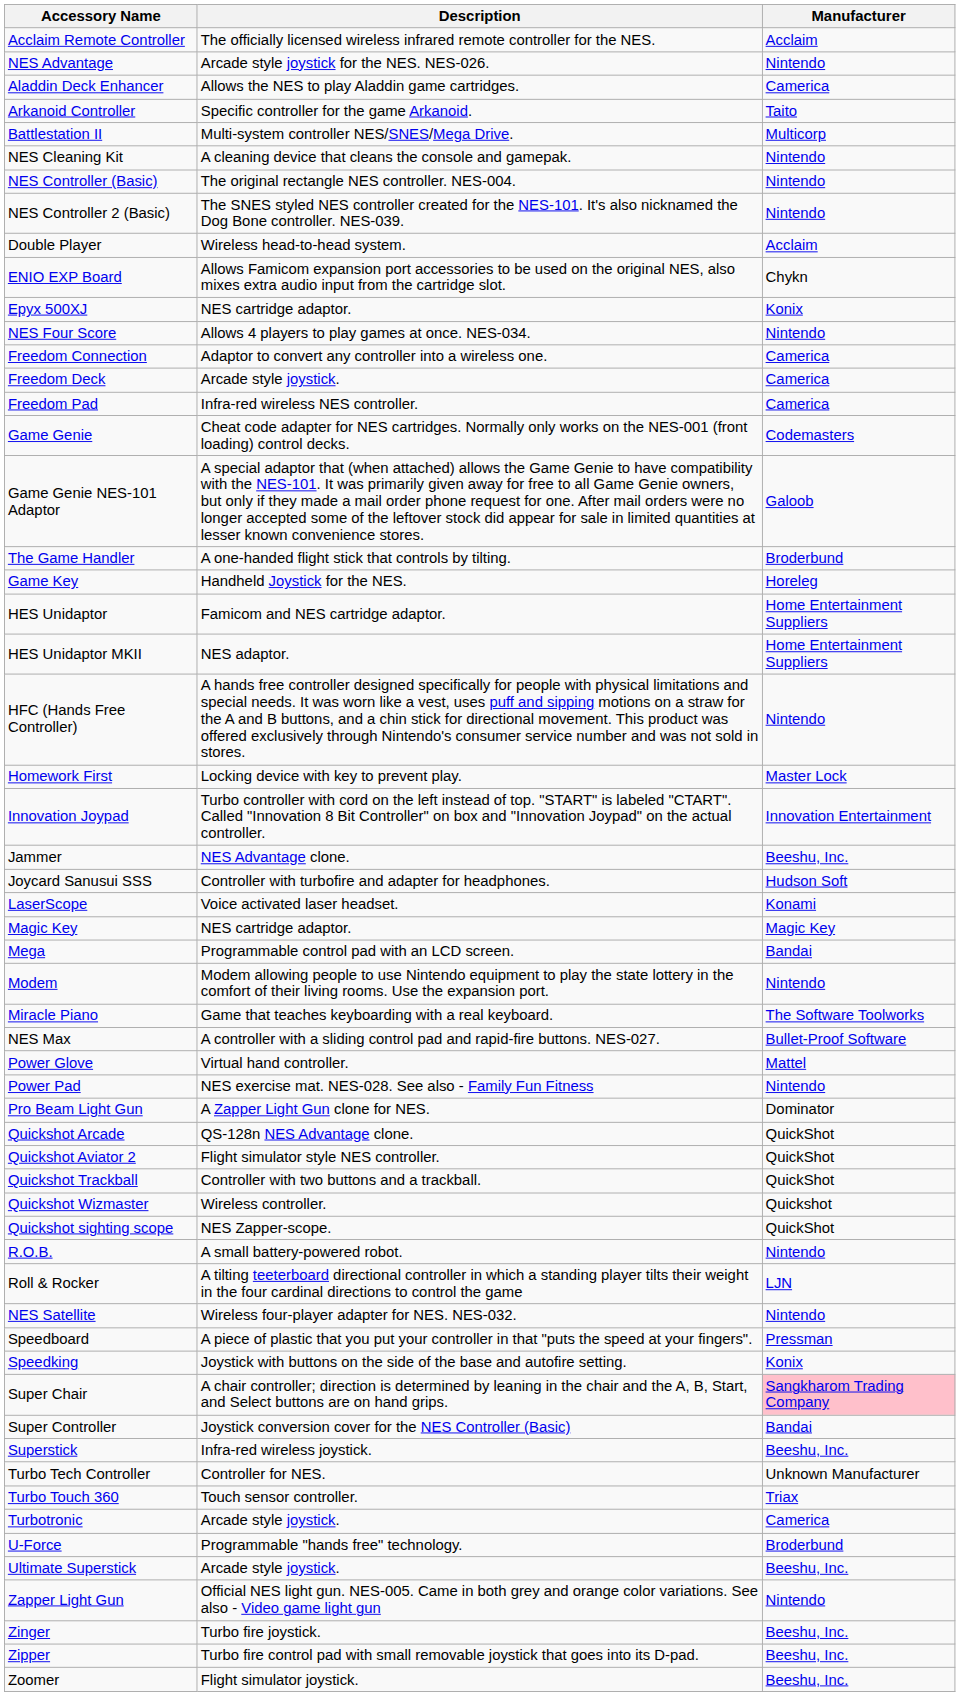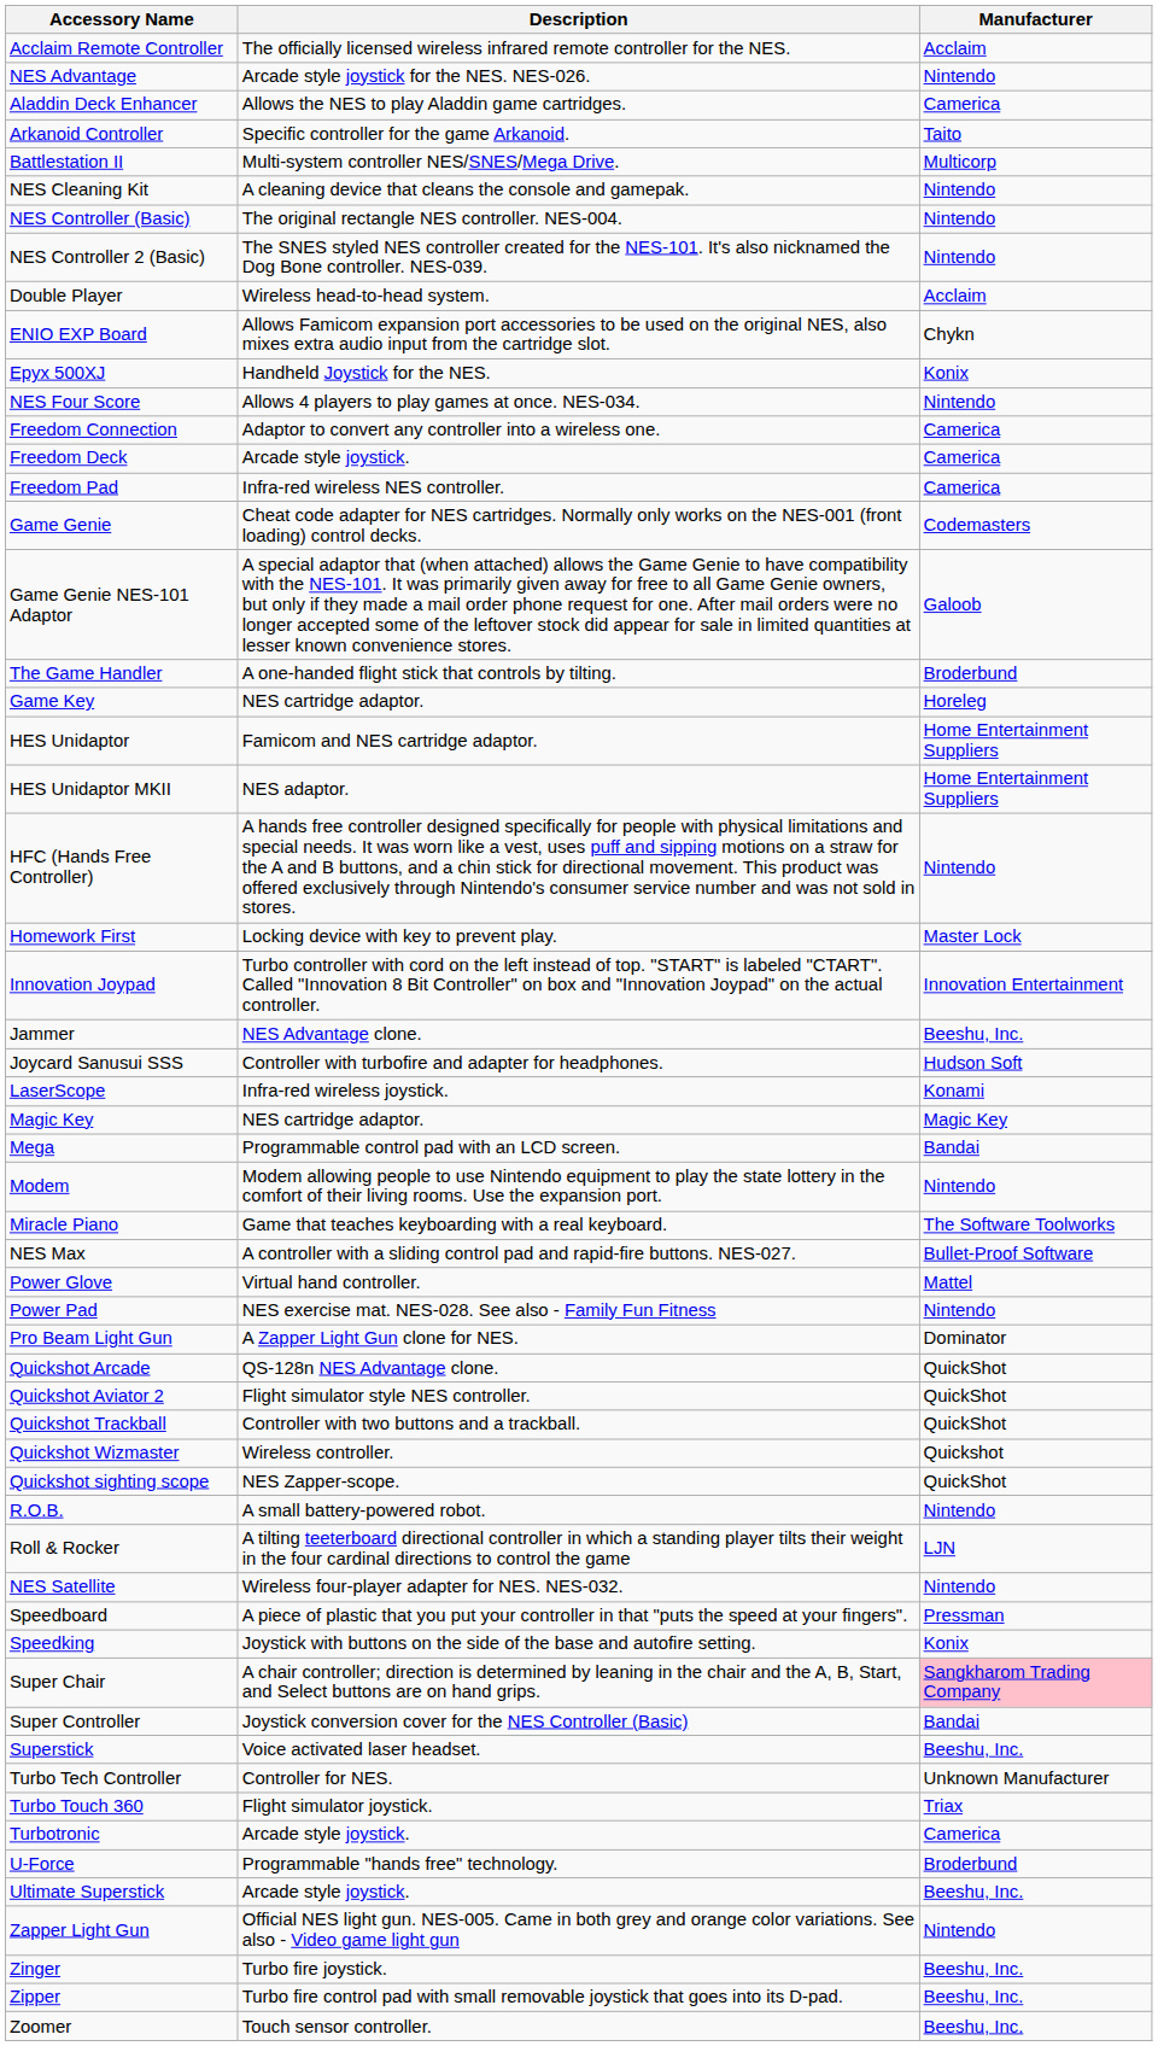 <table class="wikitable sortable">
 <tr>
 <th width="200">Accessory Name</th>
 <th width="600">Description</th>
 <th width="200">Manufacturer</th>
 </tr>
 <tr>
 <td><a href='#'>Acclaim Remote Controller</a></td>
 <td>The officially licensed wireless infrared remote controller for the NES.</td>
 <td><a href='#'>Acclaim</a></td>
 </tr>
 <tr>
 <td><a href='#'>NES Advantage</a></td>
 <td>Arcade style <a href='#'>joystick</a> for the NES. NES-026.</td>
 <td><a href='#'>Nintendo</a></td>
 </tr>
 <tr>
 <td><a href='#'>Aladdin Deck Enhancer</a></td>
 <td>Allows the NES to play Aladdin game cartridges.</td>
 <td><a href='#'>Camerica</a></td>
 </tr>
 <tr>
 <td><a href='#'>Arkanoid Controller</a></td>
 <td>Specific controller for the game <a href='#'>Arkanoid</a>.</td>
 <td><a href='#'>Taito</a></td>
 </tr>
 <tr>
 <td><a href='#'>Battlestation II</a></td>
 <td>Multi-system controller NES/<a href='#'>SNES</a>/<a href='#'>Mega Drive</a>.</td>
 <td><a href='#'>Multicorp</a></td>
 </tr>
 <tr>
 <td>NES Cleaning Kit</td>
 <td>A cleaning device that cleans the console and gamepak.</td>
 <td><a href='#'>Nintendo</a></td>
 </tr>
 <tr>
 <td><a href='#'>NES Controller (Basic)</a></td>
 <td>The original rectangle NES controller. NES-004.</td>
 <td><a href='#'>Nintendo</a></td>
 </tr>
 <tr>
 <td>NES Controller 2 (Basic)</td>
 <td>The SNES styled NES controller created for the <a href='#'>NES-101</a>. It's also nicknamed the Dog Bone controller. NES-039.</td>
 <td><a href='#'>Nintendo</a></td>
 </tr>
 <tr>
 <td>Double Player</td>
 <td>Wireless head-to-head system.</td>
 <td><a href='#'>Acclaim</a></td>
 </tr>
 <tr>
 <td><a href='#'>ENIO EXP Board</a></td>
 <td>Allows Famicom expansion port accessories to be used on the original NES, also mixes extra audio input from the cartridge slot.</td>
 <td>Chykn</td>
 </tr>
 <tr>
 <td><a href='#'>Epyx 500XJ</a></td>
-<td>NES cartridge adaptor.</td>
+<td>Handheld <a href='#'>Joystick</a> for the NES.</td>
 <td><a href='#'>Konix</a></td>
 </tr>
 <tr>
 <td><a href='#'>NES Four Score</a></td>
 <td>Allows 4 players to play games at once. NES-034.</td>
 <td><a href='#'>Nintendo</a></td>
 </tr>
 <tr>
 <td><a href='#'>Freedom Connection</a></td>
 <td>Adaptor to convert any controller into a wireless one.</td>
 <td><a href='#'>Camerica</a></td>
 </tr>
 <tr>
 <td><a href='#'>Freedom Deck</a></td>
 <td>Arcade style <a href='#'>joystick</a>.</td>
 <td><a href='#'>Camerica</a></td>
 </tr>
 <tr>
 <td><a href='#'>Freedom Pad</a></td>
 <td>Infra-red wireless NES controller.</td>
 <td><a href='#'>Camerica</a></td>
 </tr>
 <tr>
 <td><a href='#'>Game Genie</a></td>
 <td>Cheat code adapter for NES cartridges. Normally only works on the NES-001 (front loading) control decks.</td>
 <td><a href='#'>Codemasters</a></td>
 </tr>
 <tr>
 <td>Game Genie NES-101 Adaptor</td>
 <td>A special adaptor that (when attached) allows the Game Genie to have compatibility with the <a href='#'>NES-101</a>. It was primarily given away for free to all Game Genie owners, but only if they made a mail order phone request for one. After mail orders were no longer accepted some of the leftover stock did appear for sale in limited quantities at lesser known convenience stores.</td>
 <td><a href='#'>Galoob</a></td>
 </tr>
 <tr>
 <td><a href='#'>The Game Handler</a></td>
 <td>A one-handed flight stick that controls by tilting.</td>
 <td><a href='#'>Broderbund</a></td>
 </tr>
 <tr>
 <td><a href='#'>Game Key</a></td>
-<td>Handheld <a href='#'>Joystick</a> for the NES.</td>
+<td>NES cartridge adaptor.</td>
 <td><a href='#'>Horeleg</a></td>
 </tr>
 <tr>
 <td>HES Unidaptor</td>
 <td>Famicom and NES cartridge adaptor.</td>
 <td><a href='#'>Home Entertainment Suppliers</a></td>
 </tr>
 <tr>
 <td>HES Unidaptor MKII</td>
 <td>NES adaptor.</td>
 <td><a href='#'>Home Entertainment Suppliers</a></td>
 </tr>
 <tr>
 <td>HFC (Hands Free Controller) </td>
 <td>A hands free controller designed specifically for people with physical limitations and special needs. It was worn like a vest, uses <a href='#'>puff and sipping</a> motions on a straw for the A and B buttons, and a chin stick for directional movement. This product was offered exclusively through Nintendo's consumer service number and was not sold in stores.</td>
 <td><a href='#'>Nintendo</a></td>
 </tr>
 <tr>
 <td><a href='#'>Homework First</a></td>
 <td>Locking device with key to prevent play.</td>
 <td><a href='#'>Master Lock</a></td>
 </tr>
 <tr>
 <td><a href='#'>Innovation Joypad</a></td>
 <td>Turbo controller with cord on the left instead of top. "START" is labeled "CTART". Called "Innovation 8 Bit Controller" on box and "Innovation Joypad" on the actual controller.</td>
 <td><a href='#'>Innovation Entertainment</a></td>
 </tr>
 <tr>
 <td>Jammer</td>
 <td><a href='#'>NES Advantage</a> clone.</td>
 <td><a href='#'>Beeshu, Inc.</a></td>
 </tr>
 <tr>
 <td>Joycard Sanusui SSS</td>
 <td>Controller with turbofire and adapter for headphones.</td>
 <td><a href='#'>Hudson Soft</a></td>
 </tr>
 <tr>
 <td><a href='#'>LaserScope</a></td>
-<td>Voice activated laser headset.</td>
+<td>Infra-red wireless joystick.</td>
 <td><a href='#'>Konami</a></td>
 </tr>
 <tr>
 <td><a href='#'>Magic Key</a></td>
 <td>NES cartridge adaptor.</td>
 <td><a href='#'>Magic Key</a></td>
 </tr>
 <tr>
 <td><a href='#'>Mega</a></td>
 <td>Programmable control pad with an LCD screen.</td>
 <td><a href='#'>Bandai</a></td>
 </tr>
 <tr>
 <td><a href='#'>Modem</a></td>
 <td>Modem allowing people to use Nintendo equipment to play the state lottery in the comfort of their living rooms. Use the expansion port.</td>
 <td><a href='#'>Nintendo</a></td>
 </tr>
 <tr>
 <td><a href='#'>Miracle Piano</a></td>
 <td>Game that teaches keyboarding with a real keyboard.</td>
 <td><a href='#'>The Software Toolworks</a></td>
 </tr>
 <tr>
 <td>NES Max</td>
 <td>A controller with a sliding control pad and rapid-fire buttons. NES-027.</td>
 <td><a href='#'>Bullet-Proof Software</a></td>
 </tr>
 <tr>
 <td><a href='#'>Power Glove</a></td>
 <td>Virtual hand controller.</td>
 <td><a href='#'>Mattel</a></td>
 </tr>
 <tr>
 <td><a href='#'>Power Pad</a></td>
 <td>NES exercise mat. NES-028. See also - <a href='#'>Family Fun Fitness</a></td>
 <td><a href='#'>Nintendo</a></td>
 </tr>
 <tr>
 <td><a href='#'>Pro Beam Light Gun</a></td>
 <td>A <a href='#'>Zapper Light Gun</a> clone for NES.</td>
 <td>Dominator</td>
 </tr>
 <tr>
 <td><a href='#'>Quickshot Arcade</a></td>
 <td>QS-128n <a href='#'>NES Advantage</a> clone.</td>
 <td>QuickShot</td>
 </tr>
 <tr>
 <td><a href='#'>Quickshot Aviator 2</a></td>
 <td>Flight simulator style NES controller.</td>
 <td>QuickShot</td>
 </tr>
 <tr>
 <td><a href='#'>Quickshot Trackball</a></td>
 <td>Controller with two buttons and a trackball.</td>
 <td>QuickShot</td>
 </tr>
 <tr>
 <td><a href='#'>Quickshot Wizmaster</a></td>
 <td>Wireless controller.</td>
 <td>Quickshot</td>
 </tr>
 <tr>
 <td><a href='#'>Quickshot sighting scope</a></td>
 <td>NES Zapper-scope.</td>
 <td>QuickShot</td>
 </tr>
 <tr>
 <td><a href='#'>R.O.B.</a></td>
 <td>A small battery-powered robot.</td>
 <td><a href='#'>Nintendo</a></td>
 </tr>
 <tr>
 <td>Roll & Rocker</td>
 <td>A tilting <a href='#'>teeterboard</a> directional controller in which a standing player tilts their weight in the four cardinal directions to control the game</td>
 <td><a href='#'>LJN</a></td>
 </tr>
 <tr>
 <td><a href='#'>NES Satellite</a></td>
 <td>Wireless four-player adapter for NES. NES-032.</td>
 <td><a href='#'>Nintendo</a></td>
 </tr>
 <tr>
 <td>Speedboard</td>
 <td>A piece of plastic that you put your controller in that "puts the speed at your fingers".</td>
 <td><a href='#'>Pressman</a></td>
 </tr>
 <tr>
 <td><a href='#'>Speedking</a></td>
 <td>Joystick with buttons on the side of the base and autofire setting.</td>
 <td><a href='#'>Konix</a></td>
 </tr>
 <tr>
 <td>Super Chair</td>
 <td>A chair controller; direction is determined by leaning in the chair and the A, B, Start, and Select buttons are on hand grips.</td>
 <td style="background: pink;"><a href='#'>Sangkharom Trading Company</a></td>
 </tr>
 <tr>
 <td>Super Controller</td>
 <td>Joystick conversion cover for the <a href='#'>NES Controller (Basic)</a></td>
 <td><a href='#'>Bandai</a></td>
 </tr>
 <tr>
 <td><a href='#'>Superstick</a></td>
-<td>Infra-red wireless joystick.</td>
+<td>Voice activated laser headset.</td>
 <td><a href='#'>Beeshu, Inc.</a></td>
 </tr>
 <tr>
 <td>Turbo Tech Controller</td>
 <td>Controller for NES.</td>
 <td>Unknown Manufacturer</td>
 </tr>
 <tr>
 <td><a href='#'>Turbo Touch 360</a></td>
-<td>Touch sensor controller.</td>
+<td>Flight simulator joystick.</td>
 <td><a href='#'>Triax</a></td>
 </tr>
 <tr>
 <td><a href='#'>Turbotronic</a></td>
 <td>Arcade style <a href='#'>joystick</a>.</td>
 <td><a href='#'>Camerica</a></td>
 </tr>
 <tr>
 <td><a href='#'>U-Force</a></td>
 <td>Programmable "hands free" technology.</td>
 <td><a href='#'>Broderbund</a></td>
 </tr>
 <tr>
 <td><a href='#'>Ultimate Superstick</a></td>
 <td>Arcade style <a href='#'>joystick</a>.</td>
 <td><a href='#'>Beeshu, Inc.</a></td>
 </tr>
 <tr>
 <td><a href='#'>Zapper Light Gun</a></td>
 <td>Official NES light gun. NES-005. Came in both grey and orange color variations. See also - <a href='#'>Video game light gun</a></td>
 <td><a href='#'>Nintendo</a></td>
 </tr>
 <tr>
 <td><a href='#'>Zinger</a></td>
 <td>Turbo fire joystick.</td>
 <td><a href='#'>Beeshu, Inc.</a></td>
 </tr>
 <tr>
 <td><a href='#'>Zipper</a></td>
 <td>Turbo fire control pad with small removable joystick that goes into its D-pad.</td>
 <td><a href='#'>Beeshu, Inc.</a></td>
 </tr>
 <tr>
 <td>Zoomer</td>
-<td>Flight simulator joystick.</td>
+<td>Touch sensor controller.</td>
 <td><a href='#'>Beeshu, Inc.</a></td>
 </tr>
 </table>
